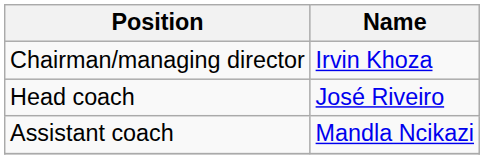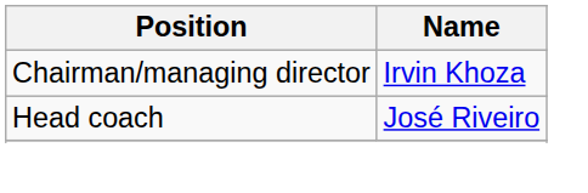 <table class="wikitable">
 <tr>
 <th>Position</th>
 <th>Name</th>
 </tr>
 <tr>
 <td>Chairman/managing director</td>
 <td> <a href='#'>Irvin Khoza</a></td>
 </tr>
 <tr>
 <td>Head coach</td>
 <td> <a href='#'>José Riveiro</a></td>
 </tr>
 <tr>
-<td>Assistant coach</td>
-<td> <a href='#'>Mandla Ncikazi</a></td>
-</tr>
-<tr>
 </tr>
 <tr>
 </tr>
 </table>
